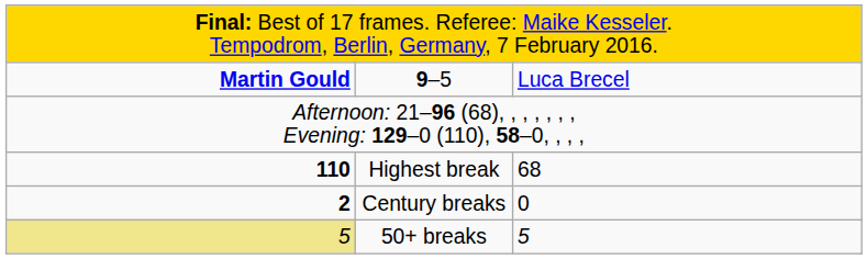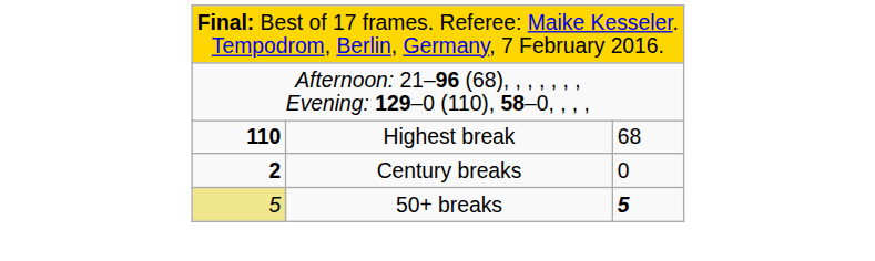 <table class="wikitable" style="font-size: 90%; margin: 1em auto 1em auto;">
 <tr>
 <td colspan = "3" align="center" bgcolor="#ffd700"><strong>Final:</strong> Best of 17 frames. Referee: <a href='#'>Maike Kesseler</a>.<br><a href='#'>Tempodrom</a>, <a href='#'>Berlin</a>, <a href='#'>Germany</a>, 7 February 2016.</td>
-</tr>
-<tr>
-<td width="230" align="right"><strong><a href='#'>Martin Gould</a></strong><br></td>
-<td width="100" align="center"><strong>9</strong>–5 <br></td>
-<td width="230"><a href='#'>Luca Brecel</a><br></td>
 </tr>
 <tr>
 <td colspan="3" align="center" style="font-size: 100%"><em>Afternoon:</em> 21–<strong>96</strong> (68), , , , , , , <br><em>Evening:</em> <strong>129</strong>–0 (110), <strong>58</strong>–0, , , , </td>
 </tr>
 <tr>
 <td align="right"><strong>110</strong></td>
 <td align="center">Highest break</td>
 <td>68</td>
 </tr>
 <tr>
 <td align="right"><strong>2</strong></td>
 <td align="center">Century breaks</td>
 <td>0</td>
 </tr>
 <tr>
 <td align="right" style="background: khaki;"><em>5</em></td>
 <td align="center">50+ breaks</td>
-<td><em>5</em></td>
+<td><strong><em>5</em></strong></td>
 </tr>
 </table>
